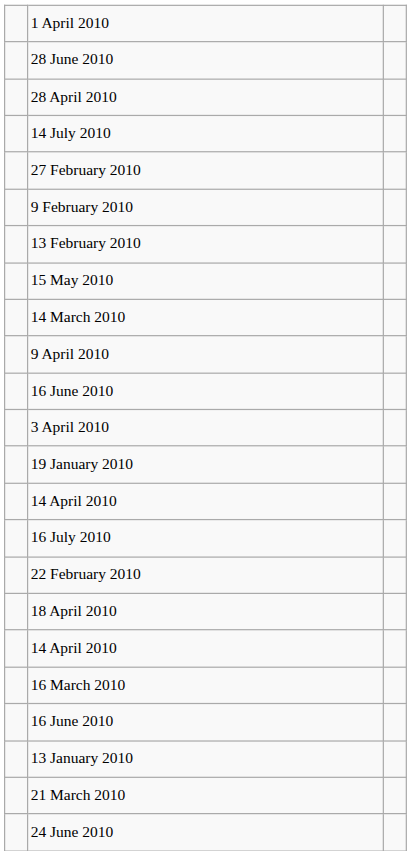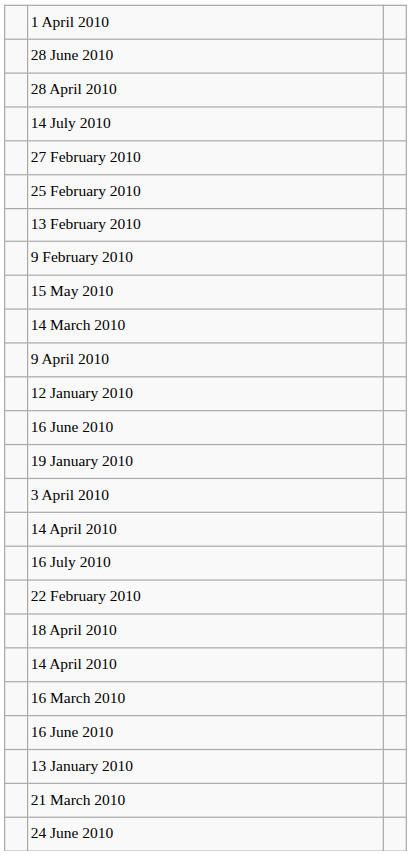 <table class="wikitable" style="font-size: 80%; float: left; width: 26em; margin-right: 1em; height: 700px">
 <tr>
 <td></td>
 <td>1 April 2010</td>
 <td></td>
 </tr>
 <tr>
 <td></td>
 <td>28 June 2010</td>
 <td></td>
 </tr>
 <tr>
 <td></td>
 <td>28 April 2010</td>
 <td></td>
 </tr>
 <tr>
 <td></td>
 <td>14 July 2010</td>
 <td></td>
 </tr>
 <tr>
 <td></td>
 <td>27 February 2010</td>
 <td></td>
 </tr>
 <tr>
 <td></td>
-<td>9 February 2010</td>
+<td>25 February 2010</td>
 <td></td>
 </tr>
 <tr>
 <td></td>
 <td>13 February 2010</td>
+<td></td>
+</tr>
+<tr>
+<td></td>
+<td>9 February 2010</td>
 <td></td>
 </tr>
 <tr>
 <td></td>
 <td>15 May 2010</td>
 <td></td>
 </tr>
 <tr>
 <td></td>
 <td>14 March 2010</td>
 <td></td>
 </tr>
 <tr>
 <td></td>
 <td>9 April 2010</td>
 <td></td>
 </tr>
 <tr>
 <td></td>
+<td>12 January 2010</td>
+<td></td>
+</tr>
+<tr>
+<td></td>
 <td>16 June 2010</td>
 <td></td>
 </tr>
 <tr>
 <td></td>
-<td>3 April 2010</td>
+<td>19 January 2010</td>
 <td></td>
 </tr>
 <tr>
 <td></td>
-<td>19 January 2010</td>
+<td>3 April 2010</td>
 <td></td>
 </tr>
 <tr>
 <td></td>
 <td>14 April 2010</td>
 <td></td>
 </tr>
 <tr>
 <td></td>
 <td>16 July 2010</td>
 <td></td>
 </tr>
 <tr>
 <td></td>
 <td>22 February 2010</td>
 <td></td>
 </tr>
 <tr>
 <td></td>
 <td>18 April 2010</td>
 <td></td>
 </tr>
 <tr>
 <td></td>
 <td>14 April 2010</td>
 <td></td>
 </tr>
 <tr>
 <td></td>
 <td>16 March 2010</td>
 <td></td>
 </tr>
 <tr>
 <td></td>
 <td>16 June 2010</td>
 <td></td>
 </tr>
 <tr>
 <td></td>
 <td>13 January 2010</td>
 <td></td>
 </tr>
 <tr>
 <td></td>
 <td>21 March 2010</td>
 <td></td>
 </tr>
 <tr>
 <td></td>
 <td>24 June 2010</td>
 <td></td>
 </tr>
 </table>
